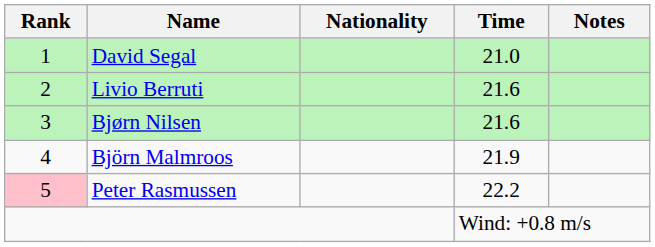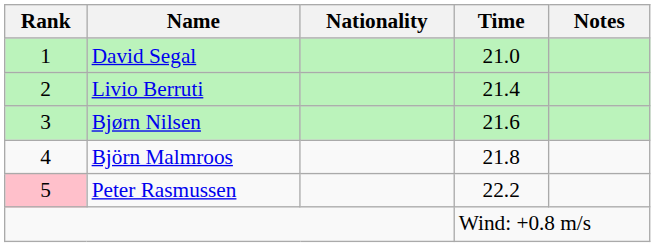 <table class="wikitable sortable" style="text-align:center;width: 55%">
 <tr>
 <th>Rank</th>
 <th>Name</th>
 <th>Nationality</th>
 <th>Time</th>
 <th>Notes</th>
 </tr>
 <tr bgcolor=bbf3bb>
 <td>1</td>
 <td align=left><a href='#'>David Segal</a></td>
 <td align=left></td>
 <td>21.0</td>
 <td></td>
 </tr>
 <tr bgcolor=bbf3bb>
 <td>2</td>
 <td align=left><a href='#'>Livio Berruti</a></td>
 <td align=left></td>
-<td>21.6</td>
+<td>21.4</td>
 <td></td>
 </tr>
 <tr bgcolor=bbf3bb>
 <td>3</td>
 <td align=left><a href='#'>Bjørn Nilsen</a></td>
 <td align=left></td>
 <td>21.6</td>
 <td></td>
 </tr>
 <tr>
 <td>4</td>
 <td align=left><a href='#'>Björn Malmroos</a></td>
 <td align=left></td>
-<td>21.9</td>
+<td>21.8</td>
 <td></td>
 </tr>
 <tr>
 <td style="background: pink;">5</td>
 <td align=left><a href='#'>Peter Rasmussen</a></td>
 <td align=left></td>
 <td>22.2</td>
 <td></td>
 </tr>
 <tr class="sortbottom">
 <td colspan="3"></td>
 <td colspan="2" style="text-align:left;">Wind: +0.8 m/s</td>
 </tr>
 </table>
